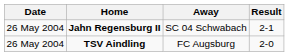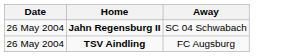 <table class="wikitable">
 <tr>
 <th>Date</th>
 <th>Home</th>
 <th>Away</th>
-<th>Result</th>
 </tr>
 <tr align="center">
 <td>26 May 2004</td>
 <td><strong>Jahn Regensburg II</strong></td>
 <td>SC 04 Schwabach</td>
-<td>2-1</td>
 </tr>
 <tr align="center">
 <td>26 May 2004</td>
 <td><strong>TSV Aindling</strong></td>
 <td>FC Augsburg</td>
-<td>2-0</td>
 </tr>
 </table>
